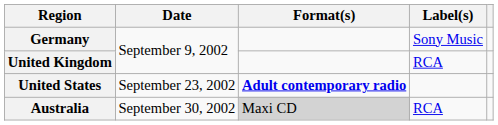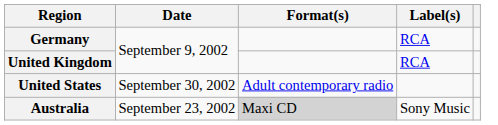 <table class="wikitable plainrowheaders">
 <tr>
 <th scope="col">Region</th>
 <th scope="col">Date</th>
 <th scope="col">Format(s)</th>
 <th scope="col">Label(s)</th>
 <th scope="col"></th>
 </tr>
 <tr>
 <th scope="row">Germany</th>
 <td rowspan="2">September 9, 2002</td>
 <td></td>
-<td><a href='#'>Sony Music</a></td>
+<td><a href='#'>RCA</a></td>
 <td></td>
 </tr>
 <tr>
 <th scope="row">United Kingdom</th>
 <td></td>
 <td><a href='#'>RCA</a></td>
 <td align="center"></td>
 </tr>
 <tr>
 <th scope="row">United States</th>
-<td>September 23, 2002</td>
-<td><strong><a href='#'>Adult contemporary radio</a></strong></td>
+<td>September 30, 2002</td>
+<td><a href='#'>Adult contemporary radio</a></td>
 <td></td>
 <td align="center"></td>
 </tr>
 <tr>
 <th scope="row">Australia</th>
-<td>September 30, 2002</td>
+<td>September 23, 2002</td>
 <td style="background: lightgrey;">Maxi CD</td>
-<td><a href='#'>RCA</a></td>
+<td>Sony Music</td>
 <td align="center"></td>
 </tr>
 </table>
